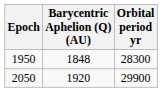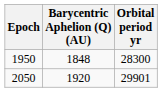 <table class=wikitable style="text-align:center; margin:2px;">
 <tr>
 <th>Epoch</th>
 <th>Barycentric<br>Aphelion (Q)<br>(AU)</th>
 <th>Orbital<br>period<br>yr</th>
 </tr>
 <tr>
 <td>1950</td>
 <td>1848</td>
 <td>28300</td>
 </tr>
 <tr>
 <td>2050</td>
 <td>1920</td>
-<td>29900</td>
+<td>29901</td>
 </tr>
 </table>
